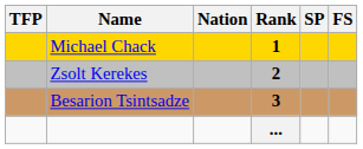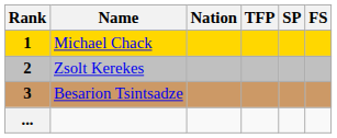 <table class="wikitable">
 <tr>
-<th>TFP</th>
+<th>Rank</th>
 <th>Name</th>
 <th>Nation</th>
-<th>Rank</th>
+<th>TFP</th>
 <th>SP</th>
 <th>FS</th>
 </tr>
 <tr bgcolor="gold">
-<td></td>
+<td align="center"><strong>1</strong></td>
 <td><a href='#'>Michael Chack</a></td>
 <td></td>
-<td align="center"><strong>1</strong></td>
+<td></td>
 <td></td>
 <td></td>
 </tr>
 <tr bgcolor="silver">
-<td></td>
+<td align="center"><strong>2</strong></td>
 <td><a href='#'>Zsolt Kerekes</a></td>
 <td></td>
-<td align="center"><strong>2</strong></td>
+<td></td>
 <td></td>
 <td></td>
 </tr>
 <tr bgcolor="cc9966">
-<td></td>
+<td align="center"><strong>3</strong></td>
 <td><a href='#'>Besarion Tsintsadze</a></td>
 <td></td>
-<td align="center"><strong>3</strong></td>
+<td></td>
 <td></td>
 <td></td>
 </tr>
 <tr>
+<th>...</th>
 <td></td>
 <td></td>
 <td></td>
-<th>...</th>
 <td></td>
 <td></td>
 </tr>
 </table>
